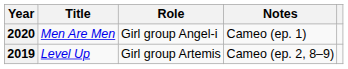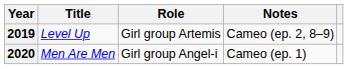 <table class="wikitable plainrowheaders">
 <tr>
 <th scope="col">Year</th>
 <th scope="col">Title</th>
 <th scope="col">Role</th>
 <th scope="col">Notes</th>
 <th class="unsortable" scope="col"></th>
 </tr>
 <tr>
+<th scope="row">2019</th>
+<td><a href='#'><em>Level Up</em></a></td>
+<td>Girl group Artemis</td>
+<td>Cameo (ep. 2, 8–9)</td>
+<td style="text-align:center"></td>
+</tr>
+<tr>
 <th scope="row">2020</th>
 <td><em><a href='#'>Men Are Men</a></em></td>
 <td>Girl group Angel-i</td>
 <td>Cameo (ep. 1)</td>
 <td style="text-align:center"></td>
 </tr>
-<tr>
-<th scope="row">2019</th>
-<td><a href='#'><em>Level Up</em></a></td>
-<td>Girl group Artemis</td>
-<td>Cameo (ep. 2, 8–9)</td>
-<td style="text-align:center"></td>
-</tr>
 </table>
